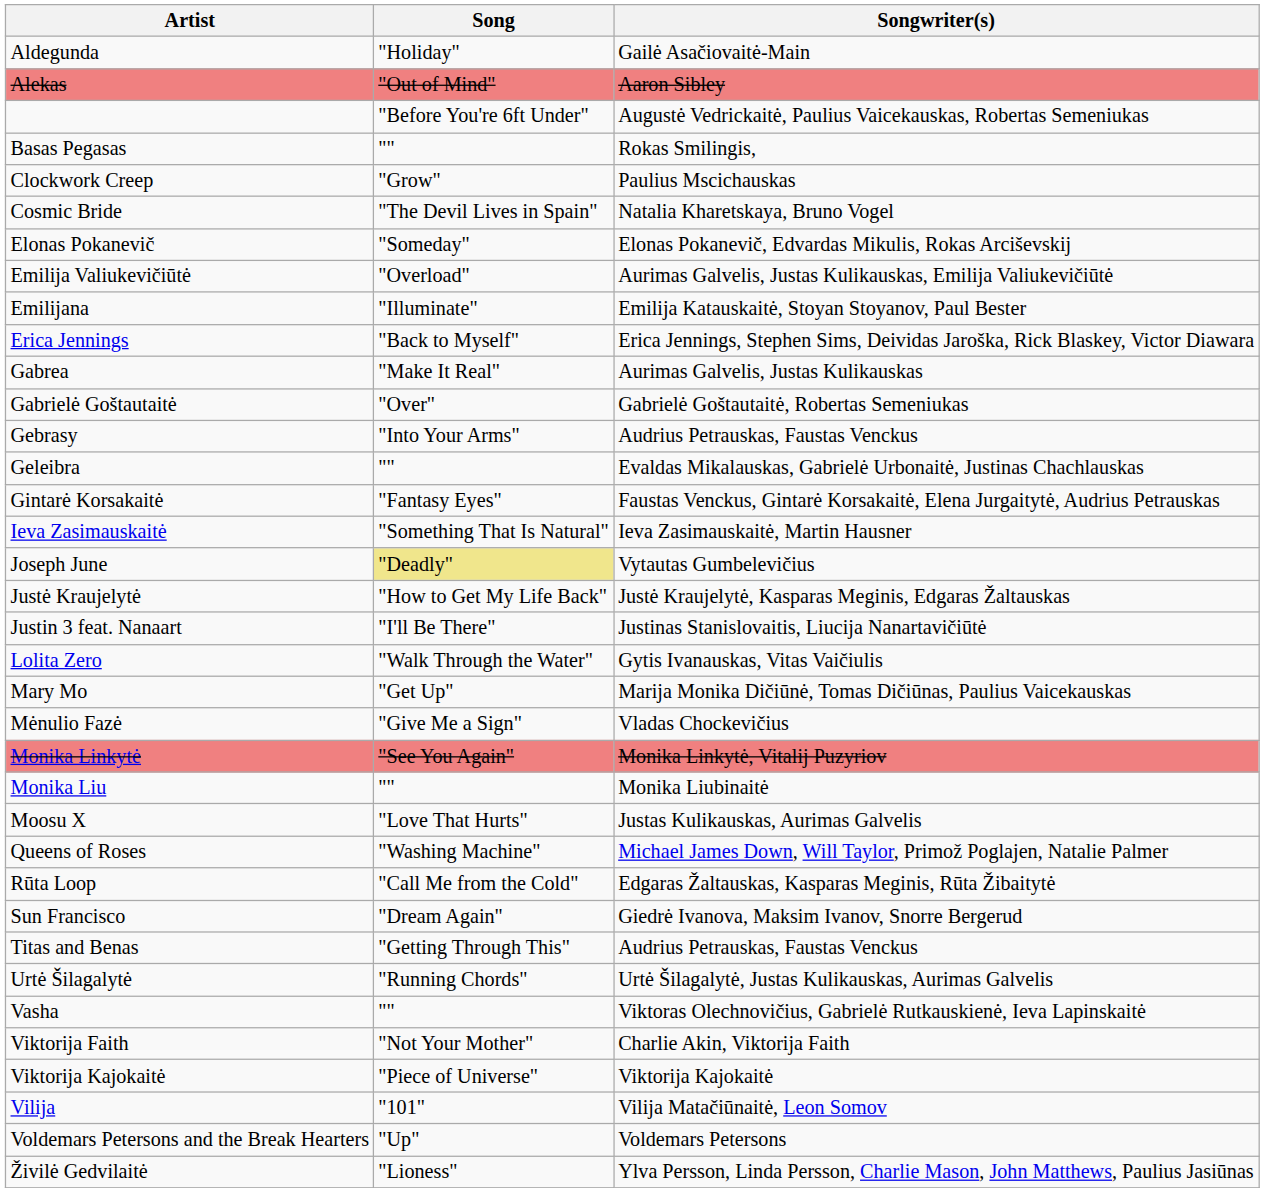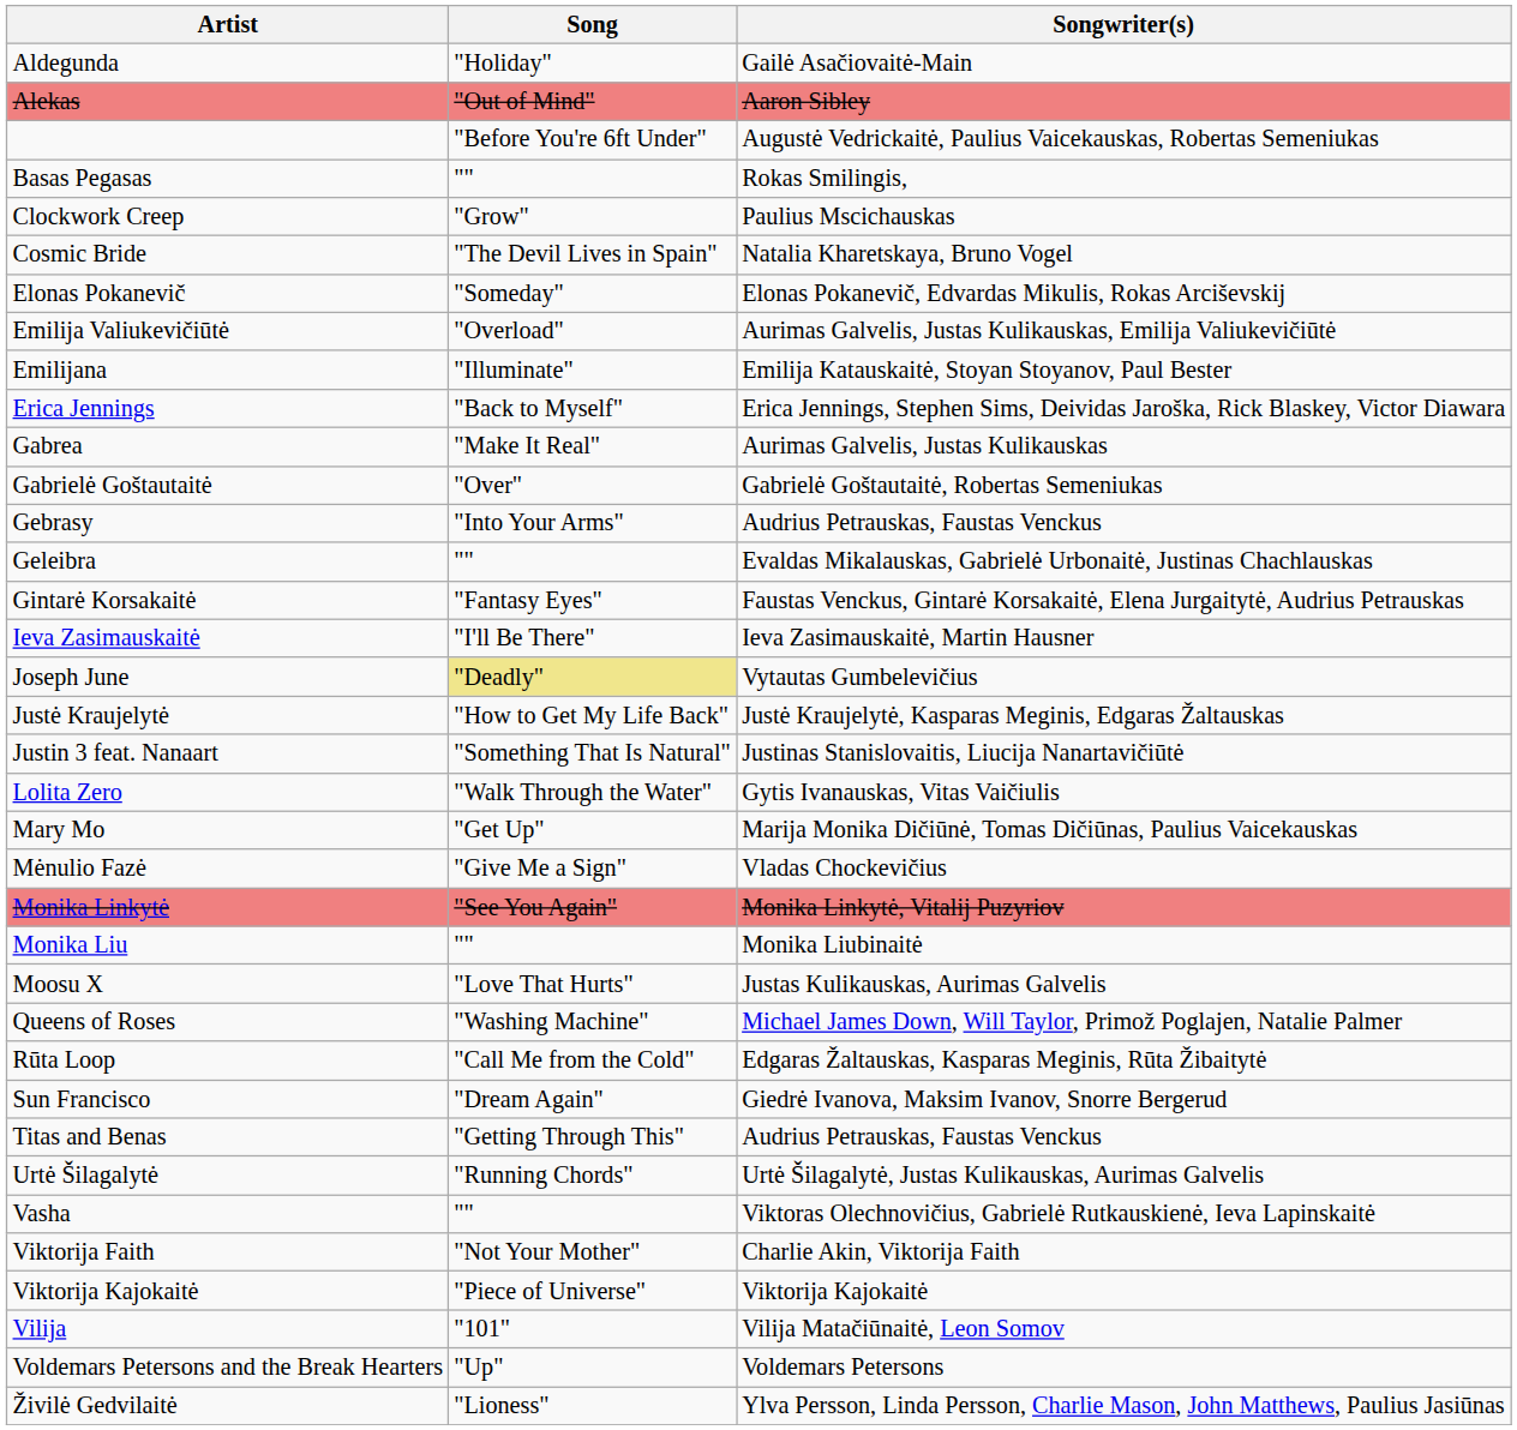 <table class="wikitable sortable" style="margin: 1em auto 1em auto">
 <tr>
 <th scope="col">Artist</th>
 <th scope="col">Song</th>
 <th scope="col" class="unsortable">Songwriter(s)</th>
 </tr>
 <tr>
 <td>Aldegunda</td>
 <td>"Holiday"</td>
 <td>Gailė Asačiovaitė-Main</td>
 </tr>
 <tr style="background:#F08080;">
 <td><del>Alekas</del></td>
 <td><del>"Out of Mind"</del></td>
 <td><del>Aaron Sibley</del></td>
 </tr>
 <tr>
 <td></td>
 <td>"Before You're 6ft Under"</td>
 <td>Augustė Vedrickaitė, Paulius Vaicekauskas, Robertas Semeniukas</td>
 </tr>
 <tr>
 <td>Basas Pegasas</td>
 <td>""</td>
 <td>Rokas Smilingis, </td>
 </tr>
 <tr>
 <td>Clockwork Creep</td>
 <td>"Grow"</td>
 <td>Paulius Mscichauskas</td>
 </tr>
 <tr>
 <td>Cosmic Bride</td>
 <td>"The Devil Lives in Spain"</td>
 <td>Natalia Kharetskaya, Bruno Vogel</td>
 </tr>
 <tr>
 <td>Elonas Pokanevič</td>
 <td>"Someday"</td>
 <td>Elonas Pokanevič, Edvardas Mikulis, Rokas Arciševskij</td>
 </tr>
 <tr>
 <td>Emilija Valiukevičiūtė</td>
 <td>"Overload"</td>
 <td>Aurimas Galvelis, Justas Kulikauskas, Emilija Valiukevičiūtė</td>
 </tr>
 <tr>
 <td>Emilijana</td>
 <td>"Illuminate"</td>
 <td>Emilija Katauskaitė, Stoyan Stoyanov, Paul Bester</td>
 </tr>
 <tr>
 <td><a href='#'>Erica Jennings</a></td>
 <td>"Back to Myself"</td>
 <td>Erica Jennings, Stephen Sims, Deividas Jaroška, Rick Blaskey, Victor Diawara</td>
 </tr>
 <tr>
 <td>Gabrea</td>
 <td>"Make It Real"</td>
 <td>Aurimas Galvelis, Justas Kulikauskas</td>
 </tr>
 <tr>
 <td>Gabrielė Goštautaitė</td>
 <td>"Over"</td>
 <td>Gabrielė Goštautaitė, Robertas Semeniukas</td>
 </tr>
 <tr>
 <td>Gebrasy</td>
 <td>"Into Your Arms"</td>
 <td>Audrius Petrauskas, Faustas Venckus</td>
 </tr>
 <tr>
 <td>Geleibra</td>
 <td>""</td>
 <td>Evaldas Mikalauskas, Gabrielė Urbonaitė, Justinas Chachlauskas</td>
 </tr>
 <tr>
 <td>Gintarė Korsakaitė</td>
 <td>"Fantasy Eyes"</td>
 <td>Faustas Venckus, Gintarė Korsakaitė, Elena Jurgaitytė, Audrius Petrauskas</td>
 </tr>
 <tr>
 <td><a href='#'>Ieva Zasimauskaitė</a></td>
-<td>"Something That Is Natural"</td>
+<td>"I'll Be There"</td>
 <td>Ieva Zasimauskaitė, Martin Hausner</td>
 </tr>
 <tr>
 <td>Joseph June</td>
 <td style="background: khaki;">"Deadly"</td>
 <td>Vytautas Gumbelevičius</td>
 </tr>
 <tr>
 <td>Justė Kraujelytė</td>
 <td>"How to Get My Life Back"</td>
 <td>Justė Kraujelytė, Kasparas Meginis, Edgaras Žaltauskas</td>
 </tr>
 <tr>
 <td>Justin 3 feat. Nanaart</td>
-<td>"I'll Be There"</td>
+<td>"Something That Is Natural"</td>
 <td>Justinas Stanislovaitis, Liucija Nanartavičiūtė</td>
 </tr>
 <tr>
 <td><a href='#'>Lolita Zero</a></td>
 <td>"Walk Through the Water"</td>
 <td>Gytis Ivanauskas, Vitas Vaičiulis</td>
 </tr>
 <tr>
 <td>Mary Mo</td>
 <td>"Get Up"</td>
 <td>Marija Monika Dičiūnė, Tomas Dičiūnas, Paulius Vaicekauskas</td>
 </tr>
 <tr>
 <td>Mėnulio Fazė</td>
 <td>"Give Me a Sign"</td>
 <td>Vladas Chockevičius</td>
 </tr>
 <tr style="background:#F08080;">
 <td><s><a href='#'>Monika Linkytė</a></s></td>
 <td><s>"See You Again"</s></td>
 <td><s>Monika Linkytė, Vitalij Puzyriov</s></td>
 </tr>
 <tr>
 <td><a href='#'>Monika Liu</a></td>
 <td>""</td>
 <td>Monika Liubinaitė</td>
 </tr>
 <tr>
 <td>Moosu X</td>
 <td>"Love That Hurts"</td>
 <td>Justas Kulikauskas, Aurimas Galvelis</td>
 </tr>
 <tr>
 <td>Queens of Roses</td>
 <td>"Washing Machine"</td>
 <td><a href='#'>Michael James Down</a>, <a href='#'>Will Taylor</a>, Primož Poglajen, Natalie Palmer</td>
 </tr>
 <tr>
 <td>Rūta Loop</td>
 <td>"Call Me from the Cold"</td>
 <td>Edgaras Žaltauskas, Kasparas Meginis, Rūta Žibaitytė</td>
 </tr>
 <tr>
 <td>Sun Francisco</td>
 <td>"Dream Again"</td>
 <td>Giedrė Ivanova, Maksim Ivanov, Snorre Bergerud</td>
 </tr>
 <tr>
 <td>Titas and Benas</td>
 <td>"Getting Through This"</td>
 <td>Audrius Petrauskas, Faustas Venckus</td>
 </tr>
 <tr>
 <td>Urtė Šilagalytė</td>
 <td>"Running Chords"</td>
 <td>Urtė Šilagalytė, Justas Kulikauskas, Aurimas Galvelis</td>
 </tr>
 <tr>
 <td>Vasha</td>
 <td>""</td>
 <td>Viktoras Olechnovičius, Gabrielė Rutkauskienė, Ieva Lapinskaitė</td>
 </tr>
 <tr>
 <td>Viktorija Faith</td>
 <td>"Not Your Mother"</td>
 <td>Charlie Akin, Viktorija Faith</td>
 </tr>
 <tr>
 <td>Viktorija Kajokaitė</td>
 <td>"Piece of Universe"</td>
 <td>Viktorija Kajokaitė</td>
 </tr>
 <tr>
 <td><a href='#'>Vilija</a></td>
 <td>"101"</td>
 <td>Vilija Matačiūnaitė, <a href='#'>Leon Somov</a></td>
 </tr>
 <tr>
 <td>Voldemars Petersons and the Break Hearters</td>
 <td>"Up"</td>
 <td>Voldemars Petersons</td>
 </tr>
 <tr>
 <td>Živilė Gedvilaitė</td>
 <td>"Lioness"</td>
 <td>Ylva Persson, Linda Persson, <a href='#'>Charlie Mason</a>, <a href='#'>John Matthews</a>, Paulius Jasiūnas</td>
 </tr>
 </table>
